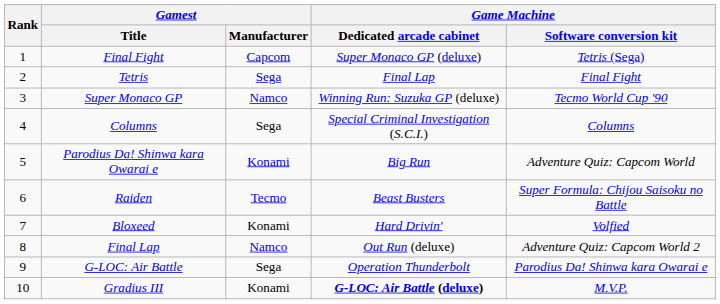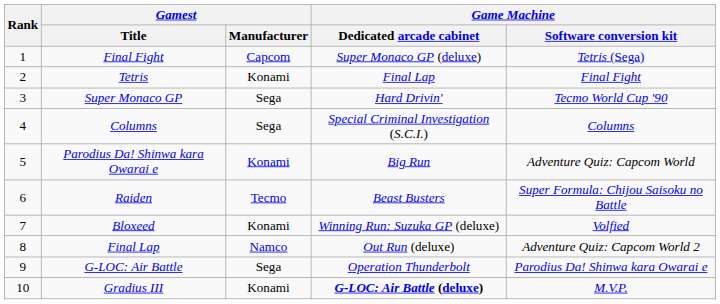 <table class="wikitable" style="text-align:center">
 <tr>
 <th rowspan="2">Rank</th>
 <th colspan="2"><em><a href='#'>Gamest</a></em></th>
 <th colspan="2"><em><a href='#'>Game Machine</a></em></th>
 </tr>
 <tr>
 <th>Title</th>
 <th>Manufacturer</th>
 <th>Dedicated <a href='#'>arcade cabinet</a></th>
 <th><a href='#'>Software conversion kit</a></th>
 </tr>
 <tr>
 <td>1</td>
 <td><em><a href='#'>Final Fight</a></em></td>
 <td><a href='#'>Capcom</a></td>
 <td><em><a href='#'>Super Monaco GP</a></em> (<a href='#'>deluxe</a>)</td>
 <td><a href='#'><em>Tetris</em> (Sega)</a></td>
 </tr>
 <tr>
 <td>2</td>
 <td><a href='#'><em>Tetris</em></a></td>
-<td><a href='#'>Sega</a></td>
+<td>Konami</td>
 <td><em><a href='#'>Final Lap</a></em></td>
 <td><em><a href='#'>Final Fight</a></em></td>
 </tr>
 <tr>
 <td>3</td>
 <td><em><a href='#'>Super Monaco GP</a></em></td>
-<td><a href='#'>Namco</a></td>
-<td><em><a href='#'>Winning Run: Suzuka GP</a></em> (deluxe)</td>
+<td>Sega</td>
+<td><em><a href='#'>Hard Drivin'</a></em></td>
 <td><em><a href='#'>Tecmo World Cup '90</a></em></td>
 </tr>
 <tr>
 <td>4</td>
 <td><em><a href='#'>Columns</a></em></td>
 <td>Sega</td>
 <td><em><a href='#'>Special Criminal Investigation</a></em> (<em>S.C.I.</em>)</td>
 <td><em><a href='#'>Columns</a></em></td>
 </tr>
 <tr>
 <td>5</td>
 <td><em><a href='#'>Parodius Da! Shinwa kara Owarai e</a></em></td>
 <td><a href='#'>Konami</a></td>
 <td><a href='#'><em>Big Run</em></a></td>
 <td><em>Adventure Quiz: Capcom World</em></td>
 </tr>
 <tr>
 <td>6</td>
 <td><em><a href='#'>Raiden</a></em></td>
 <td><a href='#'>Tecmo</a></td>
 <td><em><a href='#'>Beast Busters</a></em></td>
 <td><em><a href='#'>Super Formula: Chijou Saisoku no Battle</a></em></td>
 </tr>
 <tr>
 <td>7</td>
 <td><em><a href='#'>Bloxeed</a></em></td>
 <td>Konami</td>
-<td><em><a href='#'>Hard Drivin'</a></em></td>
+<td><em><a href='#'>Winning Run: Suzuka GP</a></em> (deluxe)</td>
 <td><em><a href='#'>Volfied</a></em></td>
 </tr>
 <tr>
 <td>8</td>
 <td><em><a href='#'>Final Lap</a></em></td>
 <td><a href='#'>Namco</a></td>
 <td><em><a href='#'>Out Run</a></em> (deluxe)</td>
 <td><em>Adventure Quiz: Capcom World 2</em></td>
 </tr>
 <tr>
 <td>9</td>
 <td><em><a href='#'>G-LOC: Air Battle</a></em></td>
 <td>Sega</td>
 <td><a href='#'><em>Operation Thunderbolt</em></a></td>
 <td><em><a href='#'>Parodius Da! Shinwa kara Owarai e</a></em></td>
 </tr>
 <tr>
 <td>10</td>
 <td><em><a href='#'>Gradius III</a></em></td>
 <td>Konami</td>
 <td><strong><em><a href='#'>G-LOC: Air Battle</a></em> (<a href='#'>deluxe</a>)</strong></td>
 <td><a href='#'><em>M.V.P.</em></a></td>
 </tr>
 </table>
